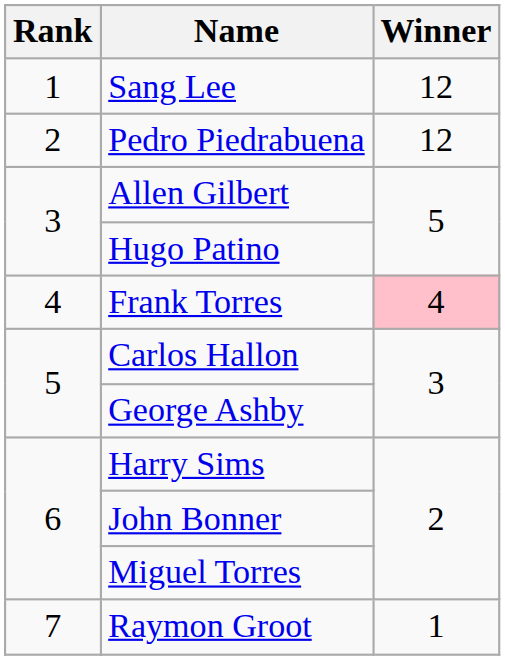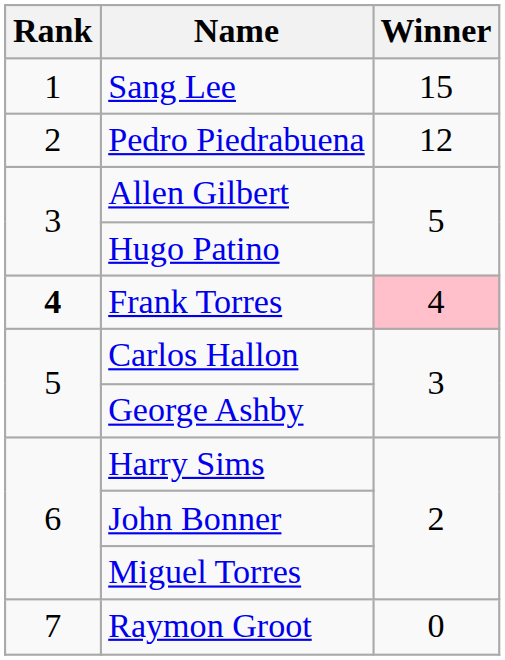 <table class="wikitable sortable" style="font-size:100%; text-align: center;">
 <tr>
 <th>Rank</th>
 <th>Name</th>
 <th>Winner</th>
 </tr>
 <tr>
 <td>1</td>
 <td align="left"><a href='#'>Sang Lee</a></td>
-<td>12</td>
+<td>15</td>
 </tr>
 <tr>
 <td>2</td>
 <td align="left"><a href='#'>Pedro Piedrabuena</a></td>
 <td>12</td>
 </tr>
 <tr>
 <td rowspan="2">3</td>
 <td align="left"><a href='#'>Allen Gilbert</a></td>
 <td rowspan="2">5</td>
 </tr>
 <tr>
 <td align="left"><a href='#'>Hugo Patino</a></td>
 </tr>
 <tr>
-<td>4</td>
+<td><strong>4</strong></td>
 <td align="left"><a href='#'>Frank Torres</a></td>
 <td style="background: pink;">4</td>
 </tr>
 <tr>
 <td rowspan="2">5</td>
 <td align="left"><a href='#'>Carlos Hallon</a></td>
 <td rowspan="2">3</td>
 </tr>
 <tr>
 <td align="left"><a href='#'>George Ashby</a></td>
 </tr>
 <tr>
 <td rowspan="3">6</td>
 <td align="left"><a href='#'>Harry Sims</a></td>
 <td rowspan="3">2</td>
 </tr>
 <tr>
 <td align="left"><a href='#'>John Bonner</a></td>
 </tr>
 <tr>
 <td align="left"><a href='#'>Miguel Torres</a></td>
 </tr>
 <tr>
 <td>7</td>
 <td align="left"><a href='#'>Raymon Groot</a></td>
-<td>1</td>
+<td>0</td>
 </tr>
 </table>
